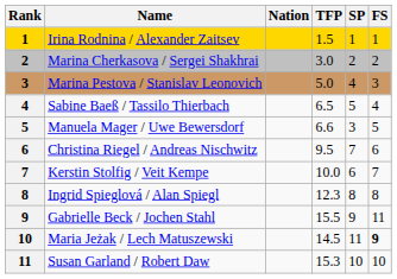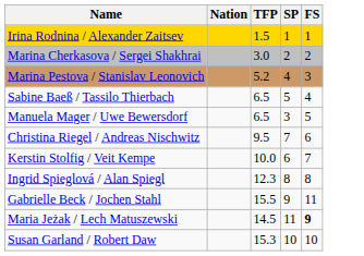 <table class="wikitable">
 <tr>
-<th>Rank</th>
 <th>Name</th>
 <th>Nation</th>
 <th>TFP</th>
 <th>SP</th>
 <th>FS</th>
 </tr>
 <tr bgcolor="gold">
-<td align="center"><strong>1</strong></td>
 <td><a href='#'>Irina Rodnina</a> / <a href='#'>Alexander Zaitsev</a></td>
 <td></td>
 <td>1.5</td>
 <td>1</td>
 <td>1</td>
 </tr>
 <tr bgcolor="silver">
-<td align="center"><strong>2</strong></td>
 <td><a href='#'>Marina Cherkasova</a> / <a href='#'>Sergei Shakhrai</a></td>
 <td></td>
 <td>3.0</td>
 <td>2</td>
 <td>2</td>
 </tr>
 <tr bgcolor="cc9966">
-<td align="center"><strong>3</strong></td>
 <td><a href='#'>Marina Pestova</a> / <a href='#'>Stanislav Leonovich</a></td>
 <td></td>
-<td>5.0</td>
+<td>5.2</td>
 <td>4</td>
 <td>3</td>
 </tr>
 <tr>
-<th>4</th>
 <td><a href='#'>Sabine Baeß</a> / <a href='#'>Tassilo Thierbach</a></td>
 <td></td>
 <td>6.5</td>
 <td>5</td>
 <td>4</td>
 </tr>
 <tr>
-<th>5</th>
 <td><a href='#'>Manuela Mager</a> / <a href='#'>Uwe Bewersdorf</a></td>
 <td></td>
-<td>6.6</td>
+<td>6.5</td>
 <td>3</td>
 <td>5</td>
 </tr>
 <tr>
-<th>6</th>
 <td><a href='#'>Christina Riegel</a> / <a href='#'>Andreas Nischwitz</a></td>
 <td></td>
 <td>9.5</td>
 <td>7</td>
 <td>6</td>
 </tr>
 <tr>
-<th>7</th>
 <td><a href='#'>Kerstin Stolfig</a> / <a href='#'>Veit Kempe</a></td>
 <td></td>
 <td>10.0</td>
 <td>6</td>
 <td>7</td>
 </tr>
 <tr>
-<th>8</th>
 <td><a href='#'>Ingrid Spieglová</a> / <a href='#'>Alan Spiegl</a></td>
 <td></td>
 <td>12.3</td>
 <td>8</td>
 <td>8</td>
 </tr>
 <tr>
-<th>9</th>
 <td><a href='#'>Gabrielle Beck</a> / <a href='#'>Jochen Stahl</a></td>
 <td></td>
 <td>15.5</td>
 <td>9</td>
 <td>11</td>
 </tr>
 <tr>
-<th>10</th>
 <td><a href='#'>Maria Jeżak</a> / <a href='#'>Lech Matuszewski</a></td>
 <td></td>
 <td>14.5</td>
 <td>11</td>
 <td><strong>9</strong></td>
 </tr>
 <tr>
-<th>11</th>
 <td><a href='#'>Susan Garland</a> / <a href='#'>Robert Daw</a></td>
 <td></td>
 <td>15.3</td>
 <td>10</td>
 <td>10</td>
 </tr>
 </table>
